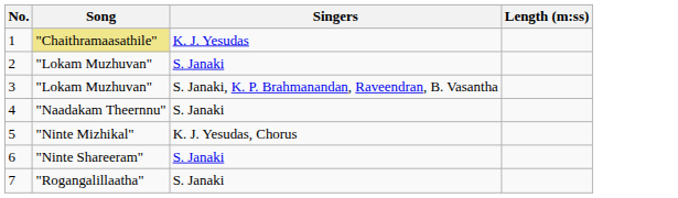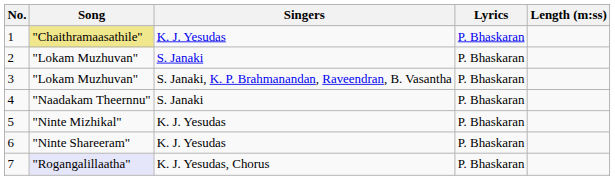 <table class="wikitable" style="font-size:95%;">
 <tr>
 <th>No.</th>
 <th>Song</th>
 <th>Singers</th>
+<th>Lyrics</th>
 <th>Length (m:ss)</th>
 </tr>
 <tr>
 <td>1</td>
 <td style="background: khaki;">"Chaithramaasathile"</td>
 <td><a href='#'>K. J. Yesudas</a></td>
+<td><a href='#'>P. Bhaskaran</a></td>
 <td></td>
 </tr>
 <tr>
 <td>2</td>
 <td>"Lokam Muzhuvan"</td>
 <td><a href='#'>S. Janaki</a></td>
+<td>P. Bhaskaran</td>
 <td></td>
 </tr>
 <tr>
 <td>3</td>
 <td>"Lokam Muzhuvan"</td>
 <td>S. Janaki, <a href='#'>K. P. Brahmanandan</a>, <a href='#'>Raveendran</a>, B. Vasantha</td>
+<td>P. Bhaskaran</td>
 <td></td>
 </tr>
 <tr>
 <td>4</td>
 <td>"Naadakam Theernnu"</td>
 <td>S. Janaki</td>
+<td>P. Bhaskaran</td>
 <td></td>
 </tr>
 <tr>
 <td>5</td>
 <td>"Ninte Mizhikal"</td>
-<td>K. J. Yesudas, Chorus</td>
+<td>K. J. Yesudas</td>
+<td>P. Bhaskaran</td>
 <td></td>
 </tr>
 <tr>
 <td>6</td>
 <td>"Ninte Shareeram"</td>
-<td><a href='#'>S. Janaki</a></td>
+<td>K. J. Yesudas</td>
+<td>P. Bhaskaran</td>
 <td></td>
 </tr>
 <tr>
 <td>7</td>
-<td>"Rogangalillaatha"</td>
-<td>S. Janaki</td>
+<td style="background: lavender;">"Rogangalillaatha"</td>
+<td>K. J. Yesudas, Chorus</td>
+<td>P. Bhaskaran</td>
 <td></td>
 </tr>
 </table>
